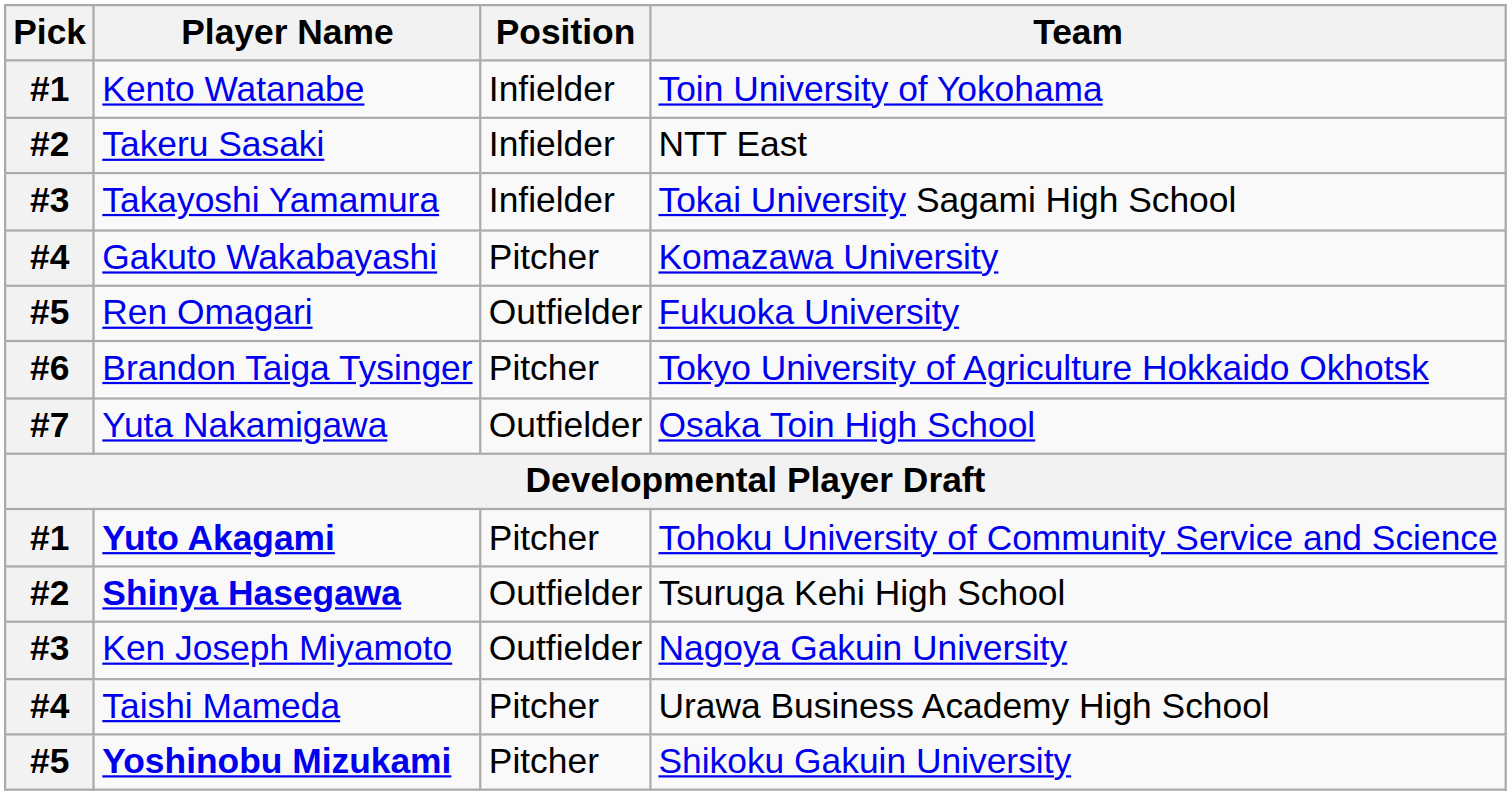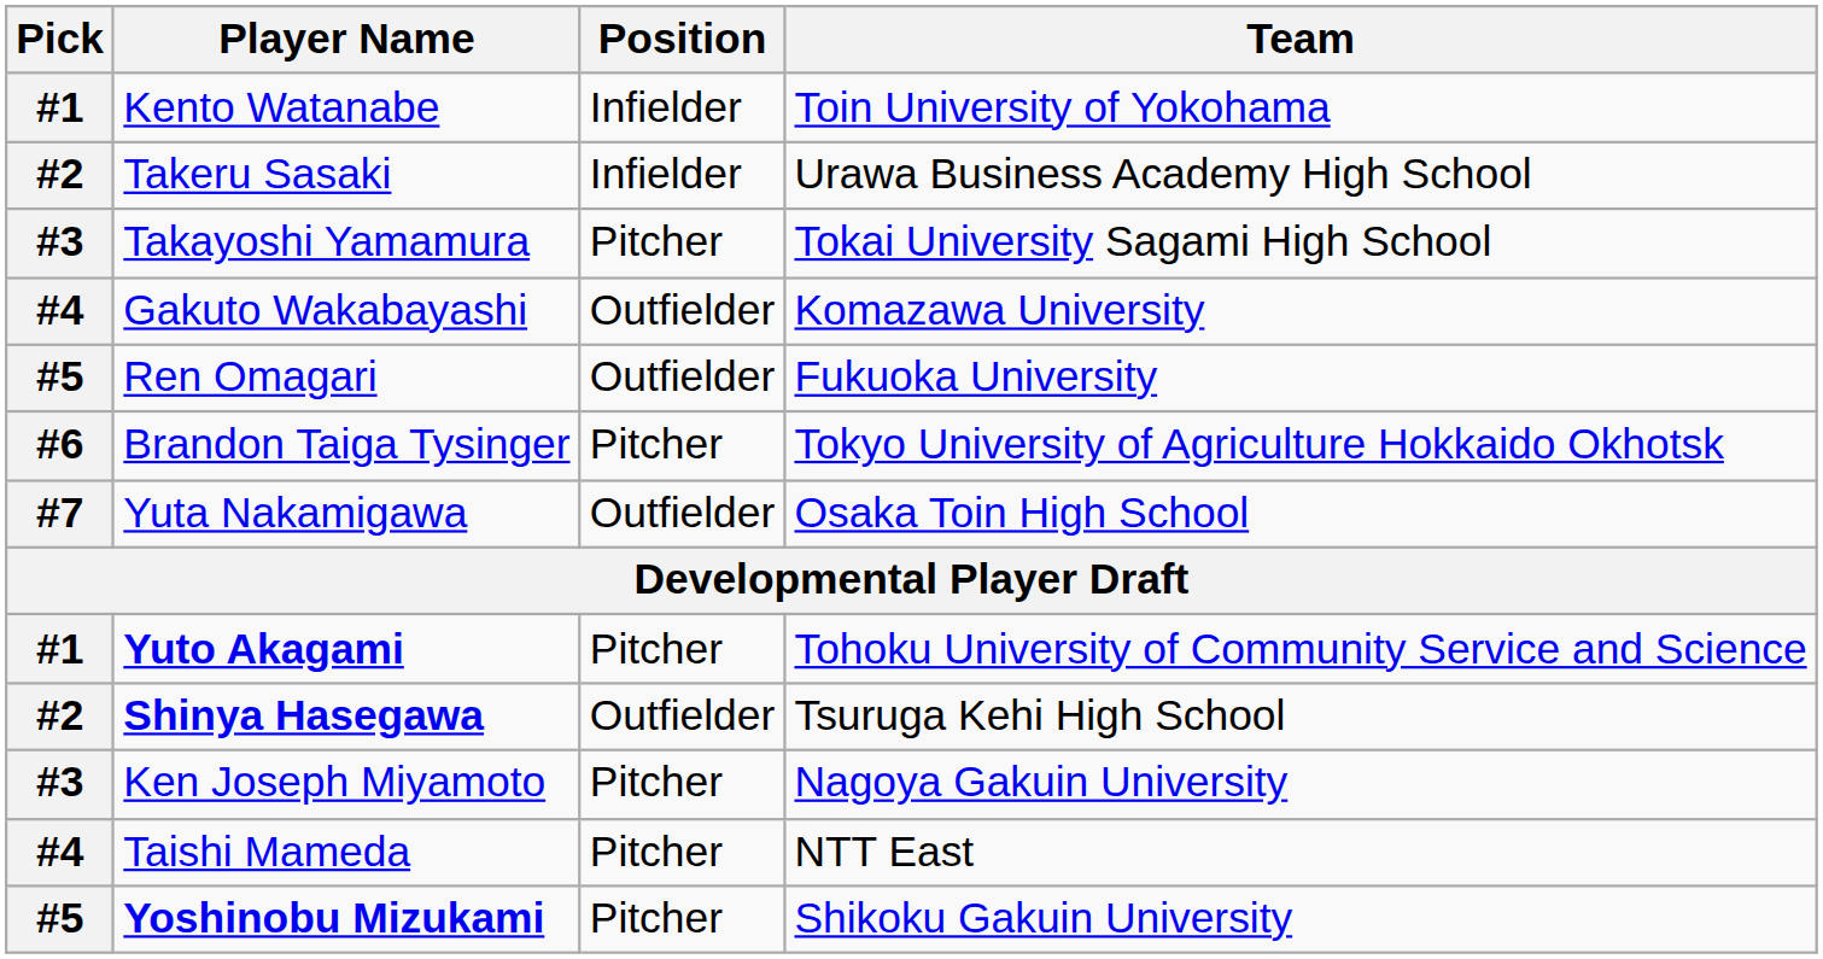 <table class="wikitable">
 <tr>
 <th>Pick</th>
 <th>Player Name</th>
 <th>Position</th>
 <th>Team</th>
 </tr>
 <tr>
 <th>#1</th>
 <td><a href='#'>Kento Watanabe</a></td>
 <td>Infielder</td>
 <td><a href='#'>Toin University of Yokohama</a></td>
 </tr>
 <tr>
 <th>#2</th>
 <td><a href='#'>Takeru Sasaki</a></td>
 <td>Infielder</td>
-<td>NTT East</td>
+<td>Urawa Business Academy High School</td>
 </tr>
 <tr>
 <th>#3</th>
 <td><a href='#'>Takayoshi Yamamura</a></td>
-<td>Infielder</td>
+<td>Pitcher</td>
 <td><a href='#'>Tokai University</a> Sagami High School</td>
 </tr>
 <tr>
 <th>#4</th>
 <td><a href='#'>Gakuto Wakabayashi</a></td>
-<td>Pitcher</td>
+<td>Outfielder</td>
 <td><a href='#'>Komazawa University</a></td>
 </tr>
 <tr>
 <th>#5</th>
 <td><a href='#'>Ren Omagari</a></td>
 <td>Outfielder</td>
 <td><a href='#'>Fukuoka University</a></td>
 </tr>
 <tr>
 <th>#6</th>
 <td><a href='#'>Brandon Taiga Tysinger</a></td>
 <td>Pitcher</td>
 <td><a href='#'>Tokyo University of Agriculture Hokkaido Okhotsk</a></td>
 </tr>
 <tr>
 <th>#7</th>
 <td><a href='#'>Yuta Nakamigawa</a></td>
 <td>Outfielder</td>
 <td><a href='#'>Osaka Toin High School</a></td>
 </tr>
 <tr>
 <th colspan="5">Developmental Player Draft</th>
 </tr>
 <tr>
 <th>#1</th>
 <td><strong><a href='#'>Yuto Akagami</a></strong></td>
 <td>Pitcher</td>
 <td><a href='#'>Tohoku University of Community Service and Science</a></td>
 </tr>
 <tr>
 <th>#2</th>
 <td><strong><a href='#'>Shinya Hasegawa</a></strong></td>
 <td>Outfielder</td>
 <td>Tsuruga Kehi High School</td>
 </tr>
 <tr>
 <th>#3</th>
 <td><a href='#'>Ken Joseph Miyamoto</a></td>
-<td>Outfielder</td>
+<td>Pitcher</td>
 <td><a href='#'>Nagoya Gakuin University</a></td>
 </tr>
 <tr>
 <th>#4</th>
 <td><a href='#'>Taishi Mameda</a></td>
 <td>Pitcher</td>
-<td>Urawa Business Academy High School</td>
+<td>NTT East</td>
 </tr>
 <tr>
 <th>#5</th>
 <td><strong><a href='#'>Yoshinobu Mizukami</a></strong></td>
 <td>Pitcher</td>
 <td><a href='#'>Shikoku Gakuin University</a></td>
 </tr>
 </table>
